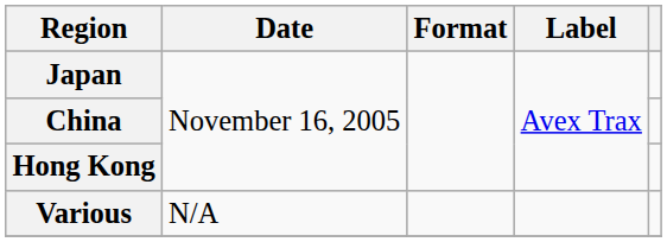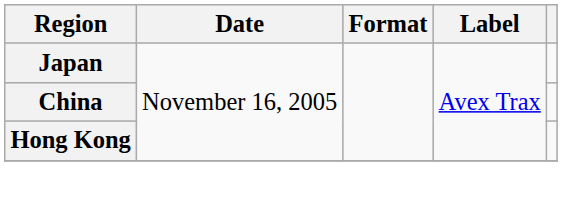 <table class="wikitable plainrowheaders">
 <tr>
 <th scope="col">Region</th>
 <th scope="col">Date</th>
 <th scope="col">Format</th>
 <th scope="col">Label</th>
 <th scope="col"></th>
 </tr>
 <tr>
 <th scope="row">Japan</th>
 <td rowspan="3">November 16, 2005</td>
 <td rowspan="3"></td>
 <td rowspan="3"><a href='#'>Avex Trax</a></td>
 <td></td>
 </tr>
 <tr>
 <th scope="row">China</th>
 <td></td>
 </tr>
 <tr>
 <th scope="row">Hong Kong</th>
 <td></td>
 </tr>
 <tr>
-<th scope="row">Various</th>
-<td>N/A</td>
-<td></td>
-<td></td>
-<td></td>
-</tr>
-<tr>
 </tr>
 </table>
